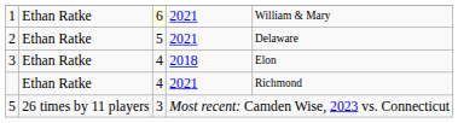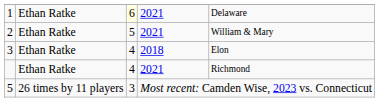 <table class="wikitable">
 <tr>
 </tr>
 <tr>
 <td>1</td>
 <td>Ethan Ratke</td>
 <td style="background: lightyellow;">6</td>
 <td><a href='#'>2021</a></td>
-<td style="font-size:80%;">William & Mary</td>
+<td style="font-size:80%;">Delaware</td>
 </tr>
 <tr>
 <td>2</td>
 <td>Ethan Ratke</td>
 <td>5</td>
 <td><a href='#'>2021</a></td>
-<td style="font-size:80%;">Delaware</td>
+<td style="font-size:80%;">William & Mary</td>
 </tr>
 <tr>
 <td>3</td>
 <td>Ethan Ratke</td>
 <td>4</td>
 <td><a href='#'>2018</a></td>
 <td style="font-size:80%;">Elon</td>
 </tr>
 <tr>
 <td></td>
 <td>Ethan Ratke</td>
 <td>4</td>
 <td><a href='#'>2021</a></td>
 <td style="font-size:80%;">Richmond</td>
 </tr>
 <tr>
 <td>5</td>
 <td>26 times by 11 players</td>
 <td>3</td>
 <td colspan=2><em>Most recent:</em> Camden Wise, <a href='#'>2023</a> vs. Connecticut</td>
 </tr>
 </table>
